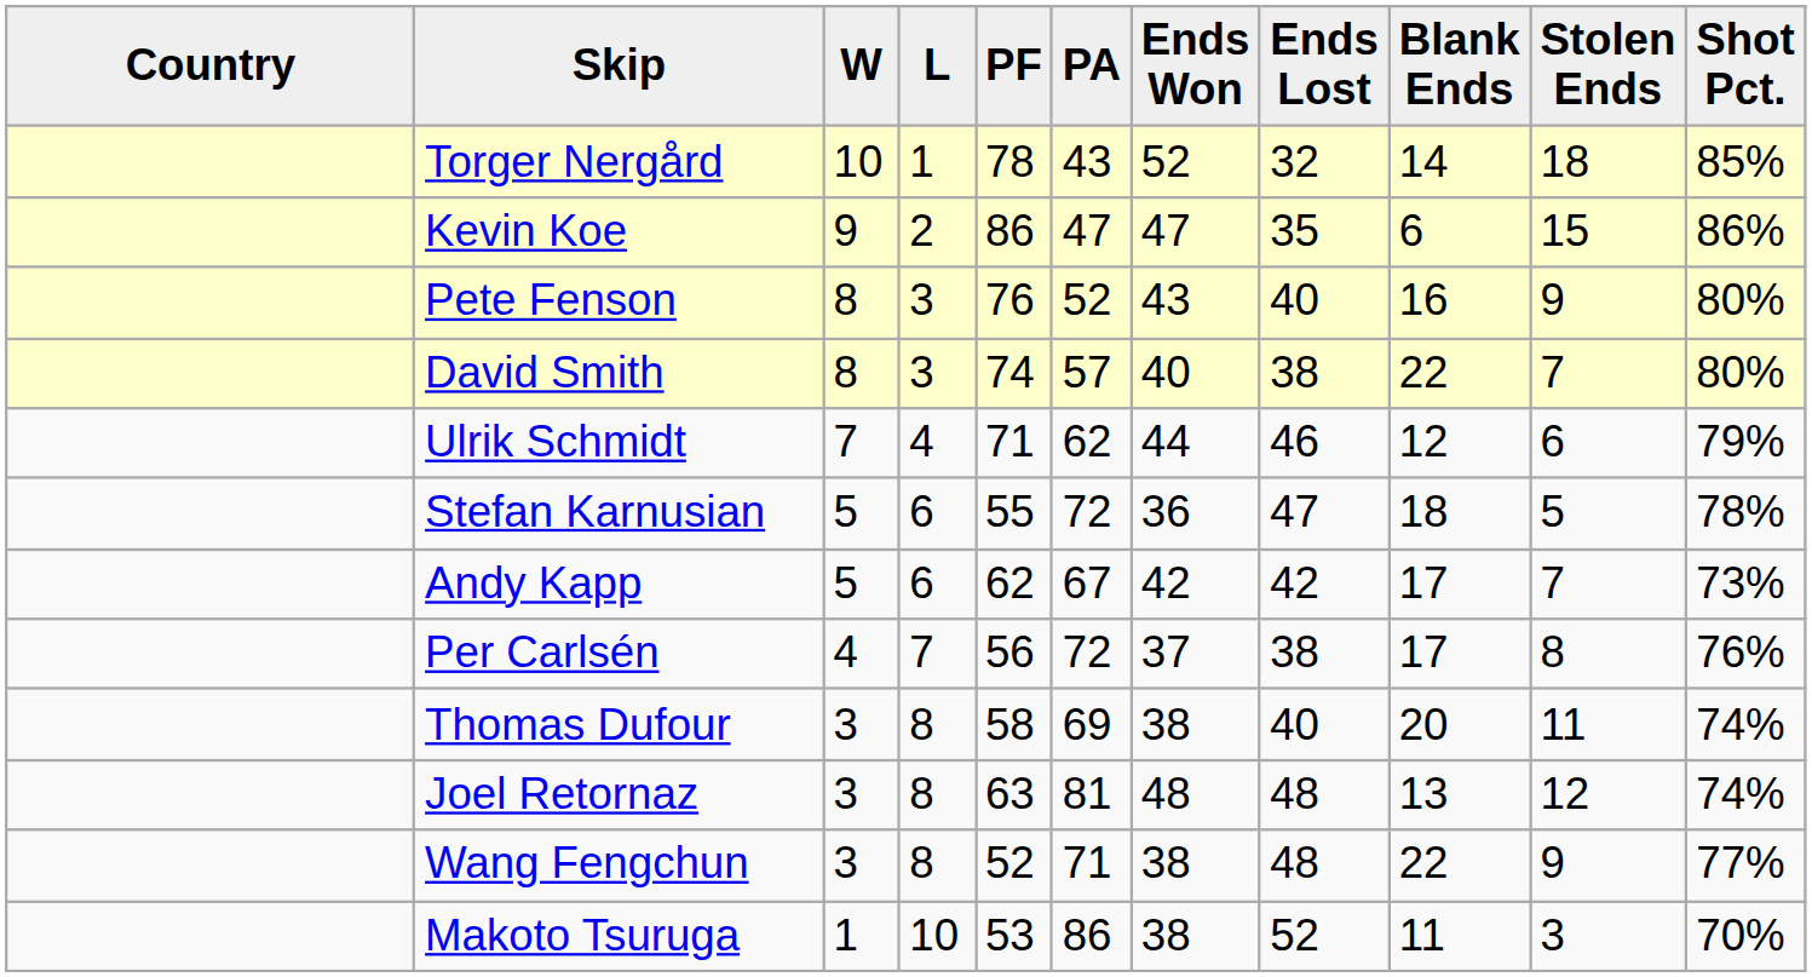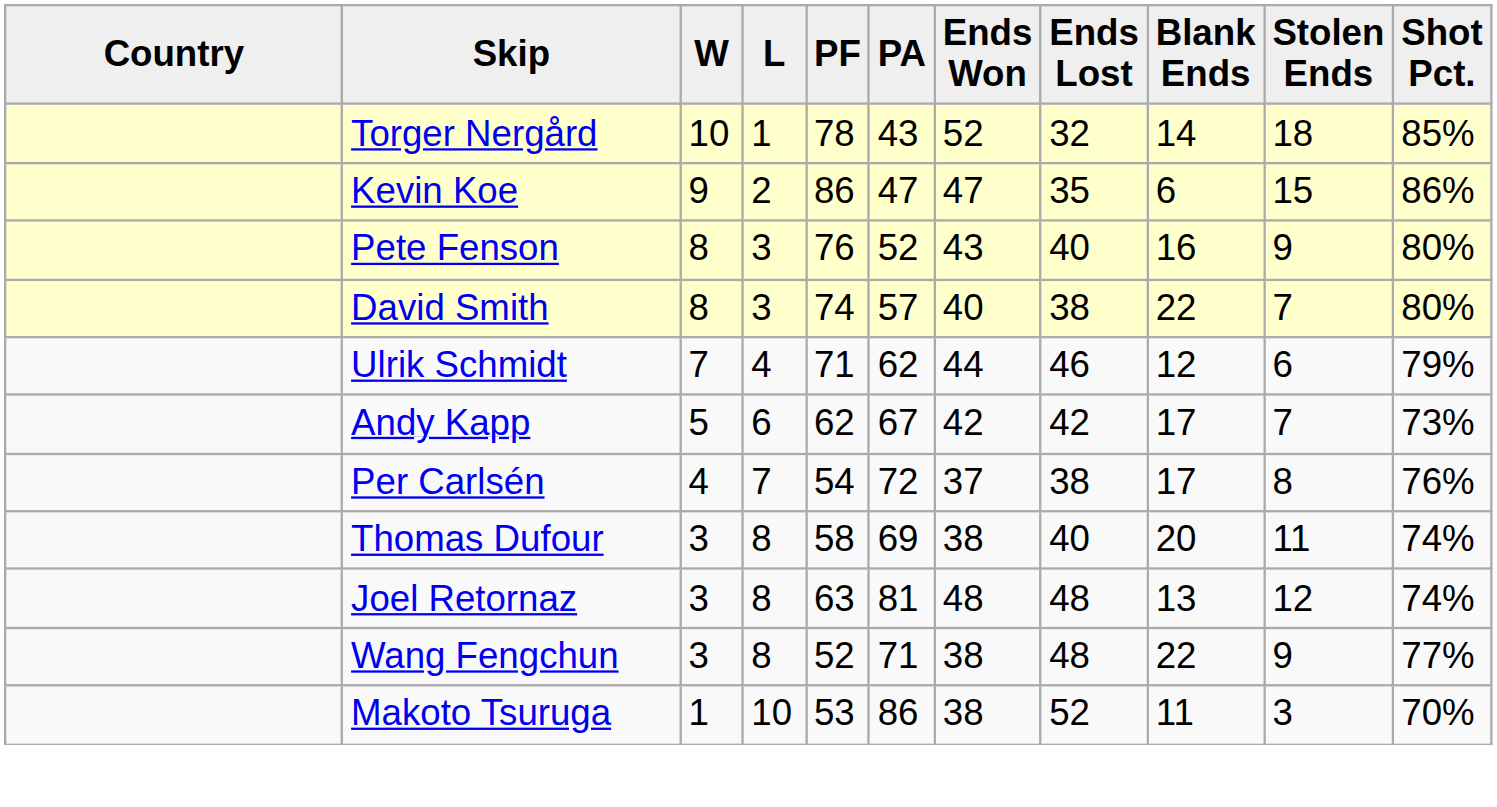 <table class="wikitable">
 <tr>
 <th style="background:#efefef; width:140px;">Country</th>
 <th style="background:#efefef; width:140px;">Skip</th>
 <th style="background:#efefef; width:20px;">W</th>
 <th style="background:#efefef; width:20px;">L</th>
 <th style="background:#efefef; width:20px;">PF</th>
 <th style="background:#efefef; width:20px;">PA</th>
 <th style="background:#efefef; width:20px;">Ends <br> Won</th>
 <th style="background:#efefef; width:20px;">Ends <br> Lost</th>
 <th style="background:#efefef; width:20px;">Blank <br> Ends</th>
 <th style="background:#efefef; width:20px;">Stolen <br> Ends</th>
 <th style="background:#efefef; width:20px;">Shot <br> Pct.</th>
 </tr>
 <tr style="background:#ffc;">
 <td></td>
 <td><a href='#'>Torger Nergård</a></td>
 <td>10</td>
 <td>1</td>
 <td>78</td>
 <td>43</td>
 <td>52</td>
 <td>32</td>
 <td>14</td>
 <td>18</td>
 <td>85%</td>
 </tr>
 <tr style="background:#ffc;">
 <td></td>
 <td><a href='#'>Kevin Koe</a></td>
 <td>9</td>
 <td>2</td>
 <td>86</td>
 <td>47</td>
 <td>47</td>
 <td>35</td>
 <td>6</td>
 <td>15</td>
 <td>86%</td>
 </tr>
 <tr style="background:#ffc;">
 <td></td>
 <td><a href='#'>Pete Fenson</a></td>
 <td>8</td>
 <td>3</td>
 <td>76</td>
 <td>52</td>
 <td>43</td>
 <td>40</td>
 <td>16</td>
 <td>9</td>
 <td>80%</td>
 </tr>
 <tr style="background:#ffc;">
 <td></td>
 <td><a href='#'>David Smith</a></td>
 <td>8</td>
 <td>3</td>
 <td>74</td>
 <td>57</td>
 <td>40</td>
 <td>38</td>
 <td>22</td>
 <td>7</td>
 <td>80%</td>
 </tr>
 <tr>
 <td></td>
 <td><a href='#'>Ulrik Schmidt</a></td>
 <td>7</td>
 <td>4</td>
 <td>71</td>
 <td>62</td>
 <td>44</td>
 <td>46</td>
 <td>12</td>
 <td>6</td>
 <td>79%</td>
 </tr>
 <tr>
 <td></td>
-<td><a href='#'>Stefan Karnusian</a></td>
-<td>5</td>
-<td>6</td>
-<td>55</td>
-<td>72</td>
-<td>36</td>
-<td>47</td>
-<td>18</td>
-<td>5</td>
-<td>78%</td>
-</tr>
-<tr>
-<td></td>
 <td><a href='#'>Andy Kapp</a></td>
 <td>5</td>
 <td>6</td>
 <td>62</td>
 <td>67</td>
 <td>42</td>
 <td>42</td>
 <td>17</td>
 <td>7</td>
 <td>73%</td>
 </tr>
 <tr>
 <td></td>
 <td><a href='#'>Per Carlsén</a></td>
 <td>4</td>
 <td>7</td>
-<td>56</td>
+<td>54</td>
 <td>72</td>
 <td>37</td>
 <td>38</td>
 <td>17</td>
 <td>8</td>
 <td>76%</td>
 </tr>
 <tr>
 <td></td>
 <td><a href='#'>Thomas Dufour</a></td>
 <td>3</td>
 <td>8</td>
 <td>58</td>
 <td>69</td>
 <td>38</td>
 <td>40</td>
 <td>20</td>
 <td>11</td>
 <td>74%</td>
 </tr>
 <tr>
 <td></td>
 <td><a href='#'>Joel Retornaz</a></td>
 <td>3</td>
 <td>8</td>
 <td>63</td>
 <td>81</td>
 <td>48</td>
 <td>48</td>
 <td>13</td>
 <td>12</td>
 <td>74%</td>
 </tr>
 <tr>
 <td></td>
 <td><a href='#'>Wang Fengchun</a></td>
 <td>3</td>
 <td>8</td>
 <td>52</td>
 <td>71</td>
 <td>38</td>
 <td>48</td>
 <td>22</td>
 <td>9</td>
 <td>77%</td>
 </tr>
 <tr>
 <td></td>
 <td><a href='#'>Makoto Tsuruga</a></td>
 <td>1</td>
 <td>10</td>
 <td>53</td>
 <td>86</td>
 <td>38</td>
 <td>52</td>
 <td>11</td>
 <td>3</td>
 <td>70%</td>
 </tr>
 </table>
